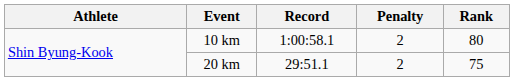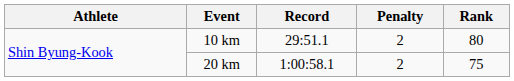 <table class=wikitable style="font-size:90%; text-align:center; width:40%">
 <tr>
 <th>Athlete</th>
 <th>Event</th>
 <th>Record</th>
 <th>Penalty</th>
 <th>Rank</th>
 </tr>
 <tr>
 <td rowspan=2 align=left><a href='#'>Shin Byung-Kook</a></td>
 <td>10 km</td>
-<td>1:00:58.1</td>
+<td>29:51.1</td>
 <td>2</td>
 <td>80</td>
 </tr>
 <tr>
 <td>20 km</td>
-<td>29:51.1</td>
+<td>1:00:58.1</td>
 <td>2</td>
 <td>75</td>
 </tr>
 </table>
